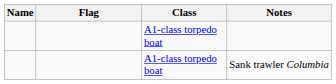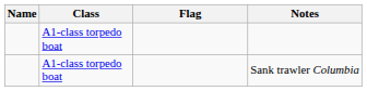 <table class="wikitable sortable">
 <tr>
 <th scope="col" width="40px">Name</th>
+<th scope="col" width="120px">Class</th>
 <th scope="col" width="150px">Flag</th>
-<th scope="col" width="120px">Class</th>
 <th>Notes</th>
 </tr>
 <tr>
 <td align="left"></td>
+<td align="left"><a href='#'>A1-class torpedo boat</a></td>
 <td align="left"></td>
-<td align="left"><a href='#'>A1-class torpedo boat</a></td>
 <td align="left"></td>
 </tr>
 <tr>
 <td align="left"></td>
+<td align="left"><a href='#'>A1-class torpedo boat</a></td>
 <td align="left"></td>
-<td align="left"><a href='#'>A1-class torpedo boat</a></td>
 <td align="left">Sank trawler <em>Columbia</em></td>
 </tr>
 </table>
